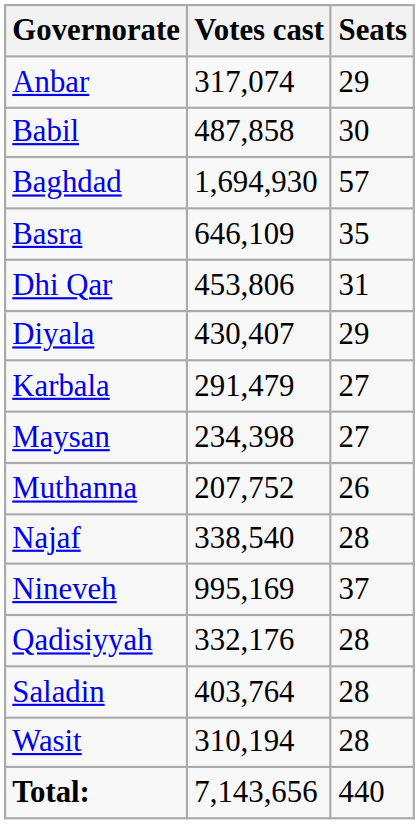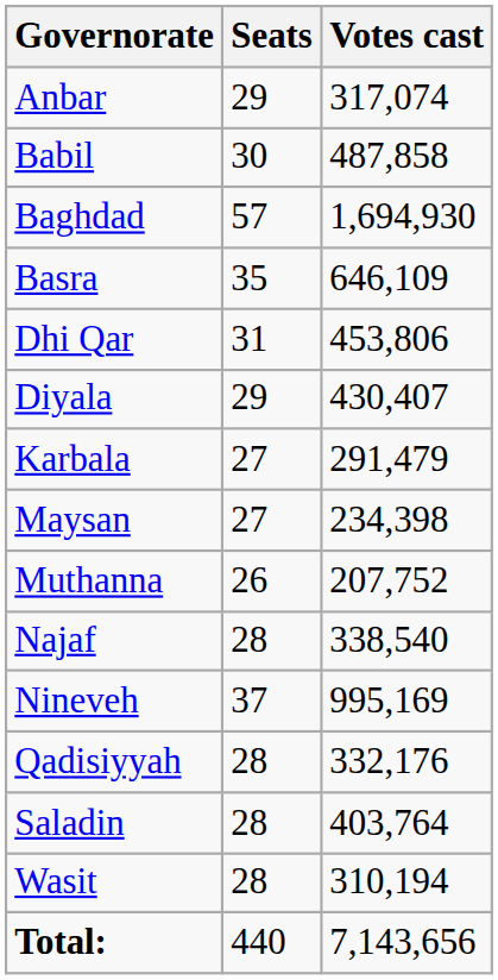 <table class="wikitable" style="border:1px solid #8888aa; background:#f8f8f8; padding:0; font-size:90%;">
 <tr>
 <th>Governorate</th>
+<th>Seats</th>
 <th>Votes cast</th>
-<th>Seats</th>
 </tr>
 <tr>
 <td><a href='#'>Anbar</a></td>
+<td>29</td>
 <td>317,074</td>
-<td>29</td>
 </tr>
 <tr>
 <td><a href='#'>Babil</a></td>
+<td>30</td>
 <td>487,858</td>
-<td>30</td>
 </tr>
 <tr>
 <td><a href='#'>Baghdad</a></td>
+<td>57</td>
 <td>1,694,930</td>
-<td>57</td>
 </tr>
 <tr>
 <td><a href='#'>Basra</a></td>
+<td>35</td>
 <td>646,109</td>
-<td>35</td>
 </tr>
 <tr>
 <td><a href='#'>Dhi Qar</a></td>
+<td>31</td>
 <td>453,806</td>
-<td>31</td>
 </tr>
 <tr>
 <td><a href='#'>Diyala</a></td>
+<td>29</td>
 <td>430,407</td>
-<td>29</td>
 </tr>
 <tr>
 <td><a href='#'>Karbala</a></td>
+<td>27</td>
 <td>291,479</td>
-<td>27</td>
 </tr>
 <tr>
 <td><a href='#'>Maysan</a></td>
+<td>27</td>
 <td>234,398</td>
-<td>27</td>
 </tr>
 <tr>
 <td><a href='#'>Muthanna</a></td>
+<td>26</td>
 <td>207,752</td>
-<td>26</td>
 </tr>
 <tr>
 <td><a href='#'>Najaf</a></td>
+<td>28</td>
 <td>338,540</td>
-<td>28</td>
 </tr>
 <tr>
 <td><a href='#'>Nineveh</a></td>
+<td>37</td>
 <td>995,169</td>
-<td>37</td>
 </tr>
 <tr>
 <td><a href='#'>Qadisiyyah</a></td>
+<td>28</td>
 <td>332,176</td>
-<td>28</td>
 </tr>
 <tr>
 <td><a href='#'>Saladin</a></td>
+<td>28</td>
 <td>403,764</td>
-<td>28</td>
 </tr>
 <tr>
 <td><a href='#'>Wasit</a></td>
+<td>28</td>
 <td>310,194</td>
-<td>28</td>
 </tr>
 <tr>
 <td><strong>Total:</strong></td>
+<td>440</td>
 <td>7,143,656</td>
-<td>440</td>
 </tr>
 </table>
